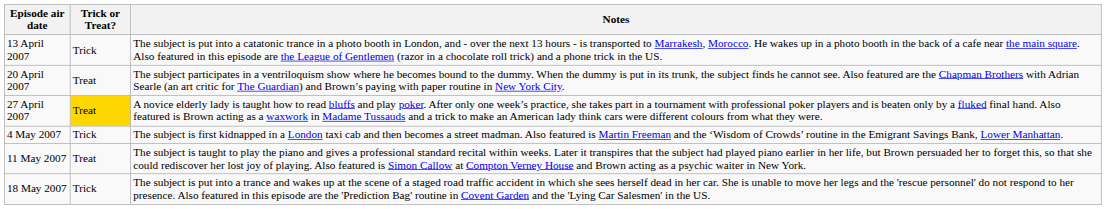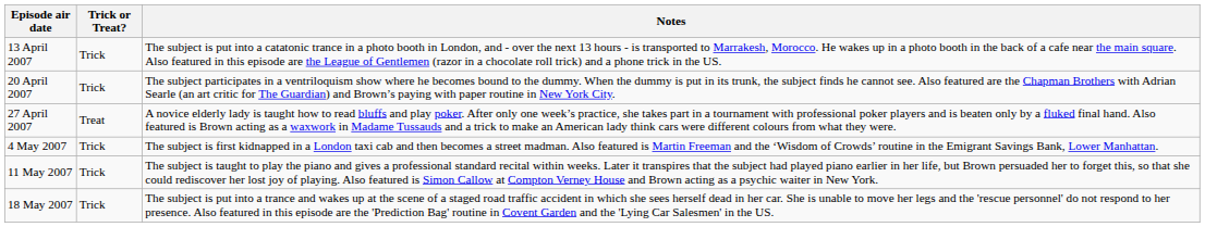 <table class=wikitable>
 <tr>
 <th>Episode air date</th>
 <th>Trick or Treat?</th>
 <th>Notes</th>
 </tr>
 <tr>
 <td>13 April 2007</td>
 <td>Trick</td>
 <td>The subject is put into a catatonic trance in a photo booth in London, and - over the next 13 hours - is transported to <a href='#'>Marrakesh</a>, <a href='#'>Morocco</a>.  He wakes up in a photo booth in the back of a cafe near <a href='#'>the main square</a>.  Also featured in this episode are <a href='#'>the League of Gentlemen</a> (razor in a chocolate roll trick) and a phone trick in the US.</td>
 </tr>
 <tr>
 <td>20 April 2007</td>
-<td>Treat</td>
+<td>Trick</td>
 <td>The subject participates in a ventriloquism show where he becomes bound to the dummy.  When the dummy is put in its trunk, the subject finds he cannot see.  Also featured are the <a href='#'>Chapman Brothers</a> with Adrian Searle (an art critic for <a href='#'>The Guardian</a>) and Brown’s paying with paper routine in <a href='#'>New York City</a>.</td>
 </tr>
 <tr>
 <td>27 April 2007</td>
-<td style="background: gold;">Treat</td>
+<td>Treat</td>
 <td>A novice elderly lady is taught how to read <a href='#'>bluffs</a> and play <a href='#'>poker</a>.  After only one week’s practice, she takes part in a tournament with professional poker players and is beaten only by a <a href='#'>fluked</a> final hand.  Also featured is Brown acting as a <a href='#'>waxwork</a> in <a href='#'>Madame Tussauds</a> and a trick to make an American lady think cars were different colours from what they were.</td>
 </tr>
 <tr>
 <td>4 May 2007</td>
 <td>Trick</td>
 <td>The subject is first kidnapped in a <a href='#'>London</a> taxi cab and then becomes a street madman.  Also featured is <a href='#'>Martin Freeman</a> and the ‘Wisdom of Crowds’ routine in the Emigrant Savings Bank, <a href='#'>Lower Manhattan</a>.</td>
 </tr>
 <tr>
 <td>11 May 2007</td>
-<td>Treat</td>
+<td>Trick</td>
 <td>The subject is taught to play the piano and gives a professional standard recital within weeks.  Later it transpires that the subject had played piano earlier in her life, but Brown persuaded her to forget this, so that she could rediscover her lost joy of playing.  Also featured is <a href='#'>Simon Callow</a> at <a href='#'>Compton Verney House</a> and Brown acting as a psychic waiter in New York.</td>
 </tr>
 <tr>
 <td>18 May 2007</td>
 <td>Trick</td>
 <td>The subject is put into a trance and wakes up at the scene of a staged road traffic accident in which she sees herself dead in her car.  She is unable to move her legs and the 'rescue personnel' do not respond to her presence. Also featured in this episode are the 'Prediction Bag' routine in <a href='#'>Covent Garden</a> and the 'Lying Car Salesmen' in the US.</td>
 </tr>
 </table>
